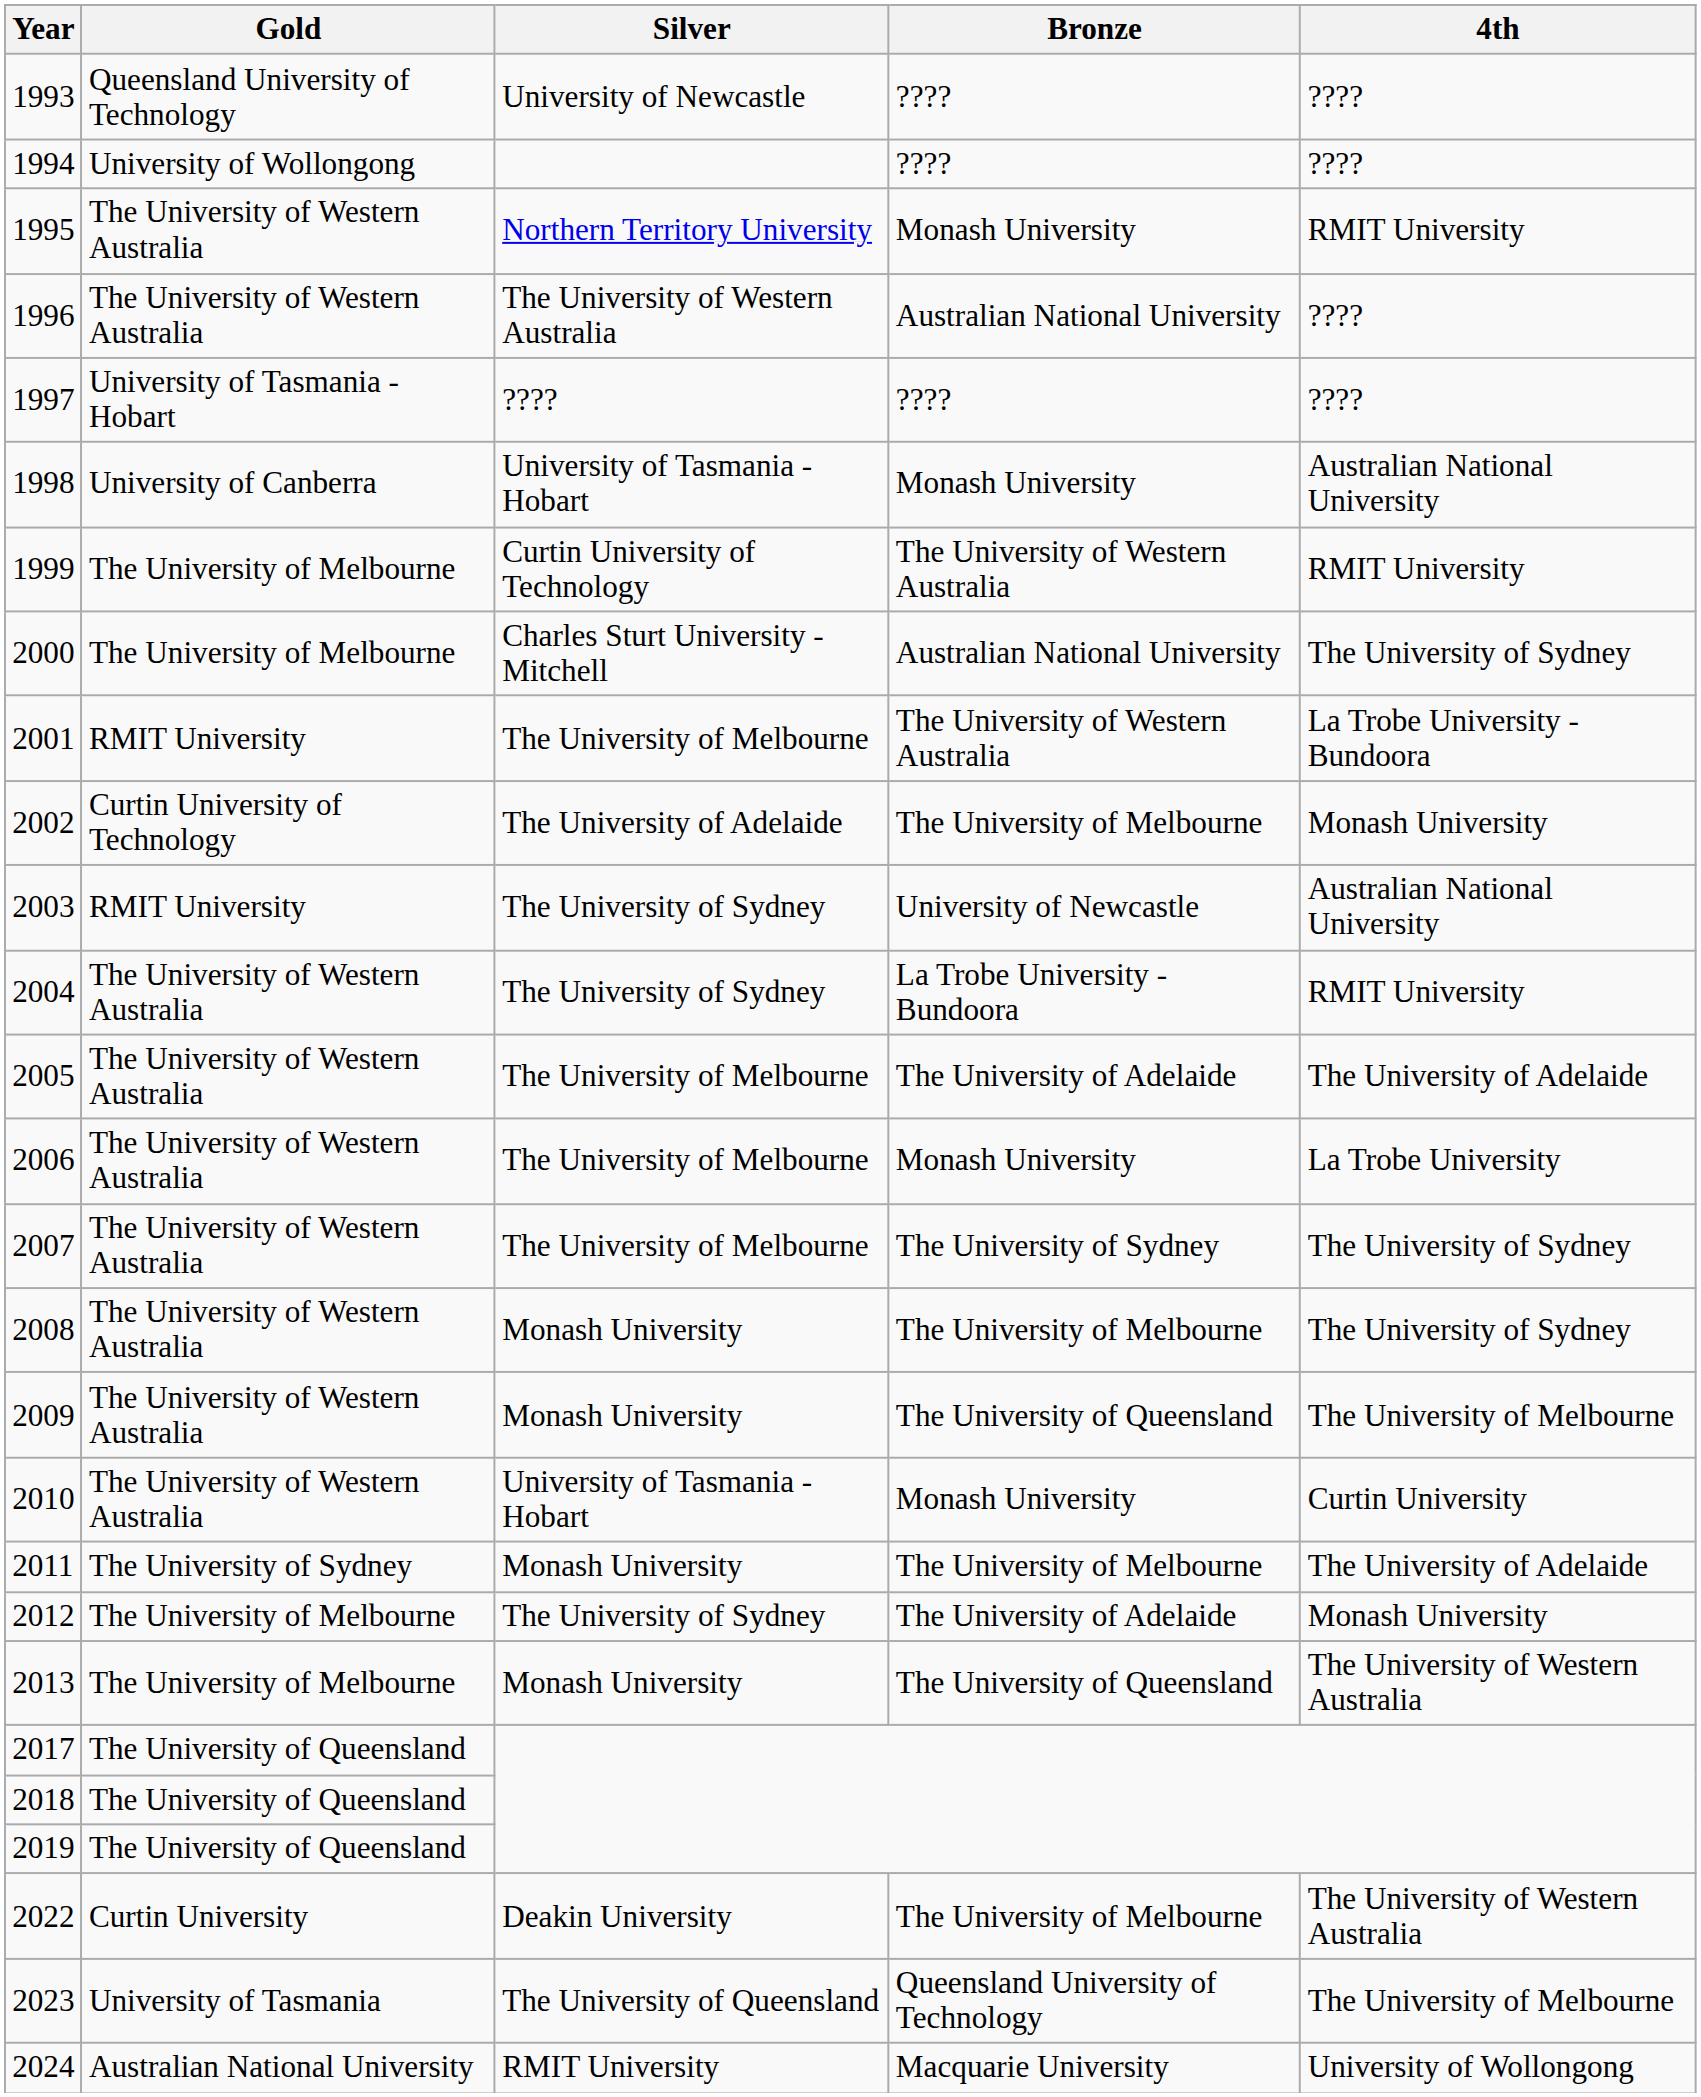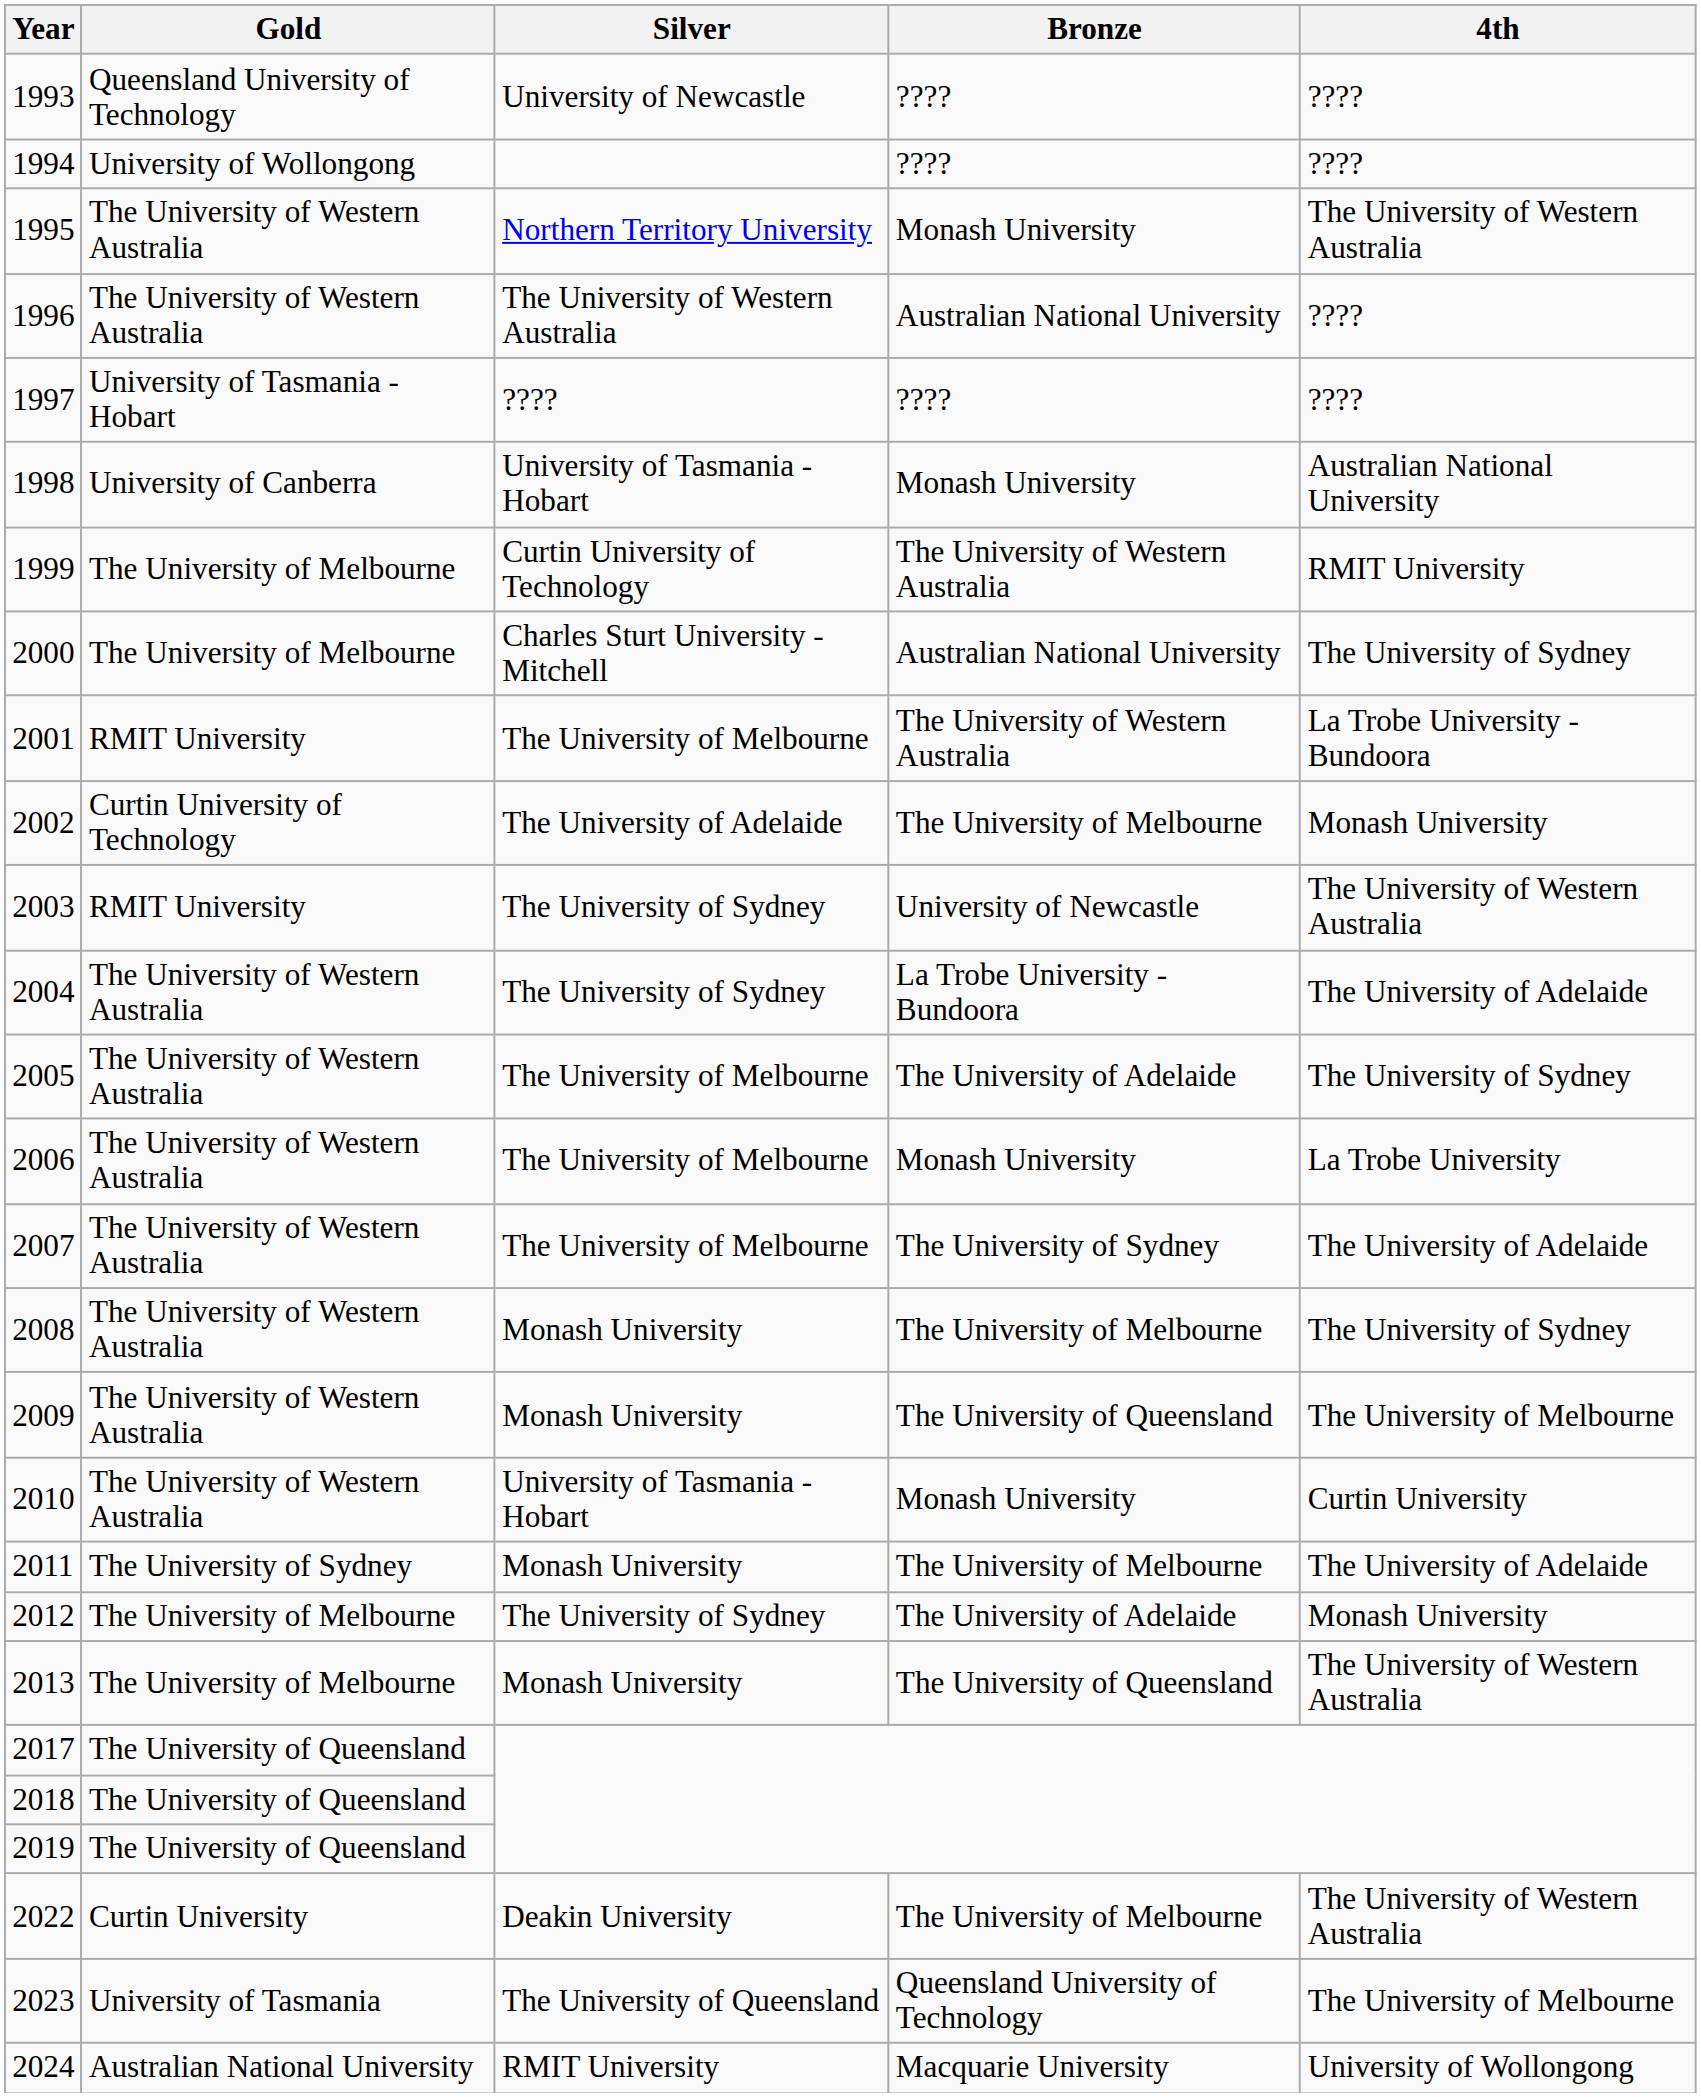 <table class="wikitable">
 <tr>
 <th>Year</th>
 <th>Gold</th>
 <th>Silver</th>
 <th>Bronze</th>
 <th>4th</th>
 </tr>
 <tr>
 <td>1993</td>
 <td>Queensland University of Technology</td>
 <td>University of Newcastle</td>
 <td>????</td>
 <td>????</td>
 </tr>
 <tr>
 <td>1994</td>
 <td>University of Wollongong</td>
 <td></td>
 <td>????</td>
 <td>????</td>
 </tr>
 <tr>
 <td>1995</td>
 <td>The University of Western Australia</td>
 <td><a href='#'>Northern Territory University</a></td>
 <td>Monash University</td>
-<td>RMIT University</td>
+<td>The University of Western Australia</td>
 </tr>
 <tr>
 <td>1996</td>
 <td>The University of Western Australia</td>
 <td>The University of Western Australia</td>
 <td>Australian National University</td>
 <td>????</td>
 </tr>
 <tr>
 <td>1997</td>
 <td>University of Tasmania - Hobart</td>
 <td>????</td>
 <td>????</td>
 <td>????</td>
 </tr>
 <tr>
 <td>1998</td>
 <td>University of Canberra</td>
 <td>University of Tasmania - Hobart</td>
 <td>Monash University</td>
 <td>Australian National University</td>
 </tr>
 <tr>
 <td>1999</td>
 <td>The University of Melbourne</td>
 <td>Curtin University of Technology</td>
 <td>The University of Western Australia</td>
 <td>RMIT University</td>
 </tr>
 <tr>
 <td>2000</td>
 <td>The University of Melbourne</td>
 <td>Charles Sturt University - Mitchell</td>
 <td>Australian National University</td>
 <td>The University of Sydney</td>
 </tr>
 <tr>
 <td>2001</td>
 <td>RMIT University</td>
 <td>The University of Melbourne</td>
 <td>The University of Western Australia</td>
 <td>La Trobe University - Bundoora</td>
 </tr>
 <tr>
 <td>2002</td>
 <td>Curtin University of Technology</td>
 <td>The University of Adelaide</td>
 <td>The University of Melbourne</td>
 <td>Monash University</td>
 </tr>
 <tr>
 <td>2003</td>
 <td>RMIT University</td>
 <td>The University of Sydney</td>
 <td>University of Newcastle</td>
-<td>Australian National University</td>
+<td>The University of Western Australia</td>
 </tr>
 <tr>
 <td>2004</td>
 <td>The University of Western Australia</td>
 <td>The University of Sydney</td>
 <td>La Trobe University - Bundoora</td>
-<td>RMIT University</td>
+<td>The University of Adelaide</td>
 </tr>
 <tr>
 <td>2005</td>
 <td>The University of Western Australia</td>
 <td>The University of Melbourne</td>
 <td>The University of Adelaide</td>
-<td>The University of Adelaide</td>
+<td>The University of Sydney</td>
 </tr>
 <tr>
 <td>2006</td>
 <td>The University of Western Australia</td>
 <td>The University of Melbourne</td>
 <td>Monash University</td>
 <td>La Trobe University</td>
 </tr>
 <tr>
 <td>2007</td>
 <td>The University of Western Australia</td>
 <td>The University of Melbourne</td>
 <td>The University of Sydney</td>
-<td>The University of Sydney</td>
+<td>The University of Adelaide</td>
 </tr>
 <tr>
 <td>2008</td>
 <td>The University of Western Australia</td>
 <td>Monash University</td>
 <td>The University of Melbourne</td>
 <td>The University of Sydney</td>
 </tr>
 <tr>
 <td>2009</td>
 <td>The University of Western Australia</td>
 <td>Monash University</td>
 <td>The University of Queensland</td>
 <td>The University of Melbourne</td>
 </tr>
 <tr>
 <td>2010</td>
 <td>The University of Western Australia</td>
 <td>University of Tasmania - Hobart</td>
 <td>Monash University</td>
 <td>Curtin University</td>
 </tr>
 <tr>
 <td>2011</td>
 <td>The University of Sydney</td>
 <td>Monash University</td>
 <td>The University of Melbourne</td>
 <td>The University of Adelaide</td>
 </tr>
 <tr>
 <td>2012</td>
 <td>The University of Melbourne</td>
 <td>The University of Sydney</td>
 <td>The University of Adelaide</td>
 <td>Monash University</td>
 </tr>
 <tr>
 <td>2013</td>
 <td>The University of Melbourne</td>
 <td>Monash University</td>
 <td>The University of Queensland</td>
 <td>The University of Western Australia</td>
 </tr>
 <tr>
 <td>2017</td>
 <td>The University of Queensland</td>
 </tr>
 <tr>
 <td>2018</td>
 <td>The University of Queensland</td>
 </tr>
 <tr>
 <td>2019</td>
 <td>The University of Queensland</td>
 </tr>
 <tr>
 <td>2022</td>
 <td>Curtin University</td>
 <td>Deakin University</td>
 <td>The University of Melbourne</td>
 <td>The University of Western Australia</td>
 </tr>
 <tr>
 <td>2023</td>
 <td>University of Tasmania</td>
 <td>The University of Queensland</td>
 <td>Queensland University of Technology</td>
 <td>The University of Melbourne</td>
 </tr>
 <tr>
 <td>2024</td>
 <td>Australian National University</td>
 <td>RMIT University</td>
 <td>Macquarie University</td>
 <td>University of Wollongong</td>
 </tr>
 </table>
